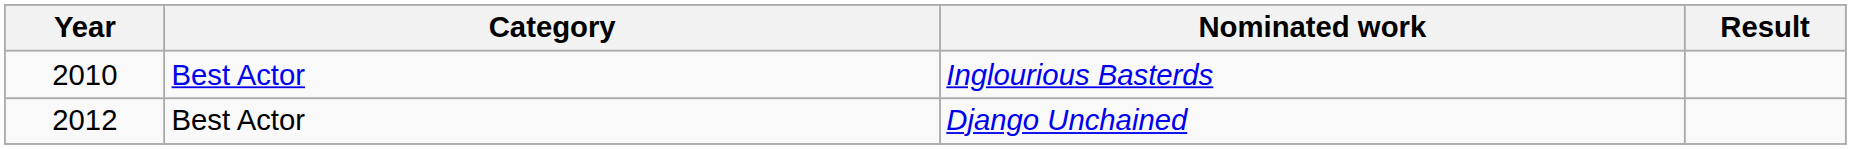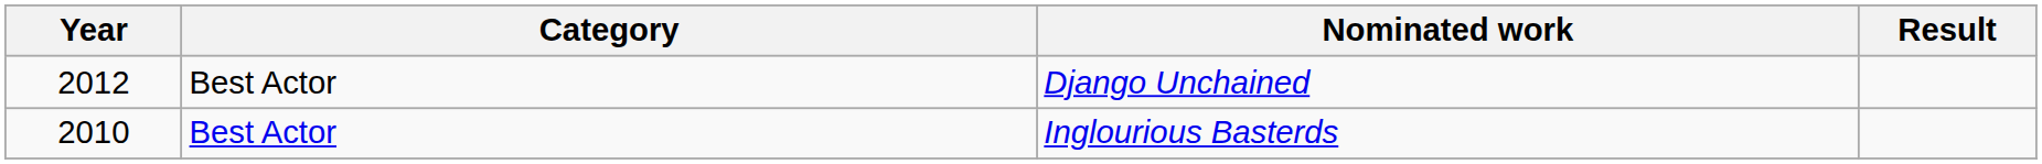 <table class=wikitable>
 <tr>
 <th scope="col" style="width:5em;">Year</th>
 <th scope="col" style="width:26em;">Category</th>
 <th scope="col" style="width:25em;">Nominated work</th>
 <th scope="col" style="width:5em;">Result</th>
 </tr>
 <tr>
+<td style="text-align:center;">2012</td>
+<td>Best Actor</td>
+<td><em><a href='#'>Django Unchained</a></em></td>
+<td></td>
+</tr>
+<tr>
 <td style="text-align:center;">2010</td>
 <td><a href='#'>Best Actor</a></td>
 <td><em><a href='#'>Inglourious Basterds</a></em></td>
 <td></td>
 </tr>
-<tr>
-<td style="text-align:center;">2012</td>
-<td>Best Actor</td>
-<td><em><a href='#'>Django Unchained</a></em></td>
-<td></td>
-</tr>
 </table>
